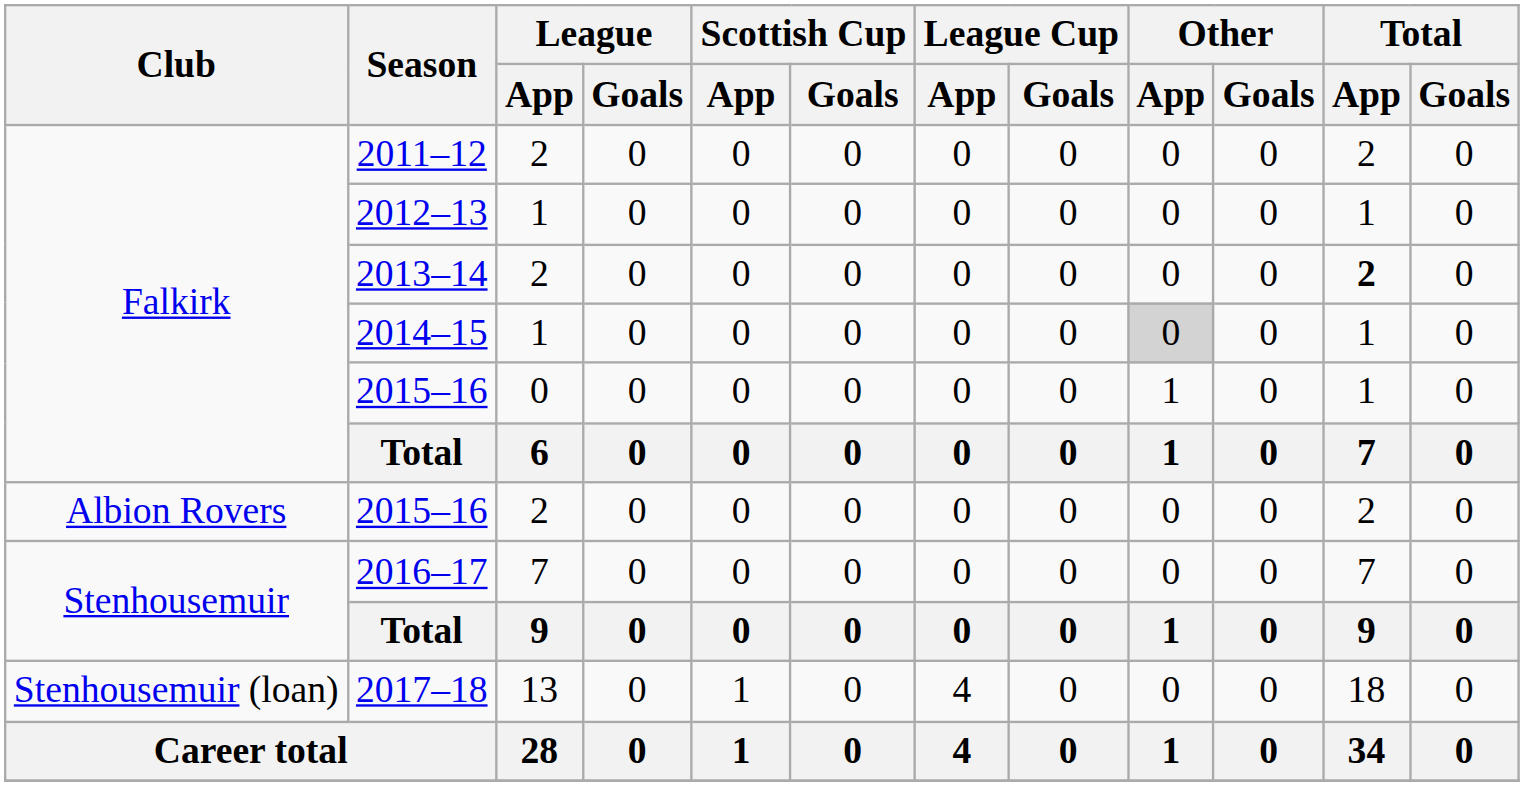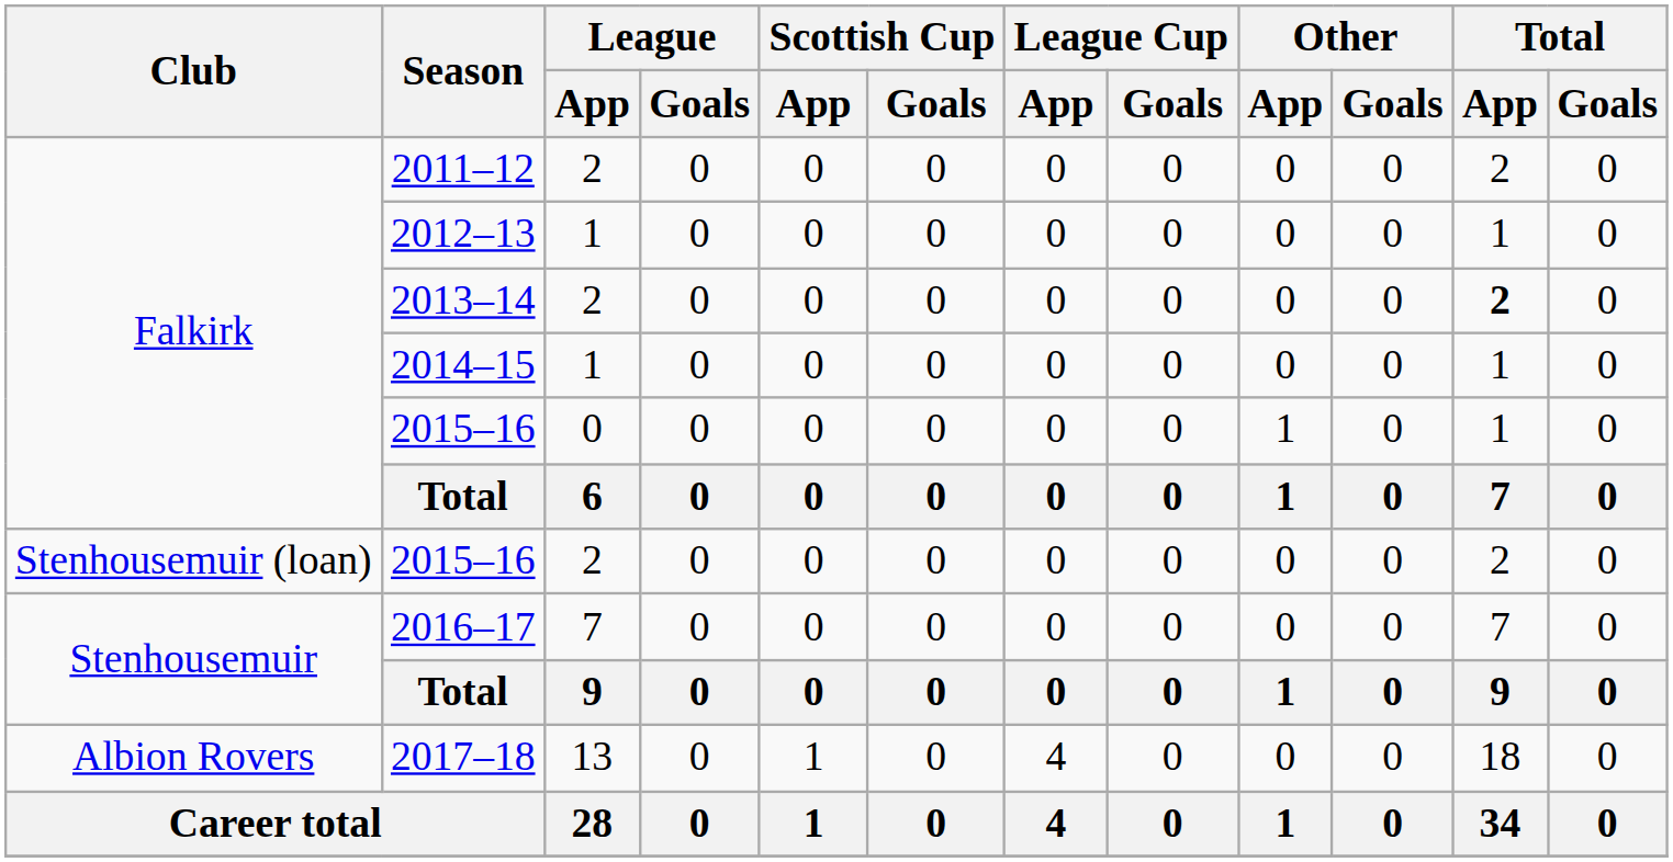 <table class="wikitable" style="text-align: center;">
 <tr>
 <th rowspan=2>Club</th>
 <th rowspan=2>Season</th>
 <th colspan=2>League</th>
 <th colspan=2>Scottish Cup</th>
 <th colspan=2>League Cup</th>
 <th colspan=2>Other</th>
 <th colspan=2>Total</th>
 </tr>
 <tr>
 <th>App</th>
 <th>Goals</th>
 <th>App</th>
 <th>Goals</th>
 <th>App</th>
 <th>Goals</th>
 <th>App</th>
 <th>Goals</th>
 <th>App</th>
 <th>Goals</th>
 </tr>
 <tr>
 <td rowspan=6><a href='#'>Falkirk</a></td>
 <td><a href='#'>2011–12</a></td>
 <td>2</td>
 <td>0</td>
 <td>0</td>
 <td>0</td>
 <td>0</td>
 <td>0</td>
 <td>0</td>
 <td>0</td>
 <td>2</td>
 <td>0</td>
 </tr>
 <tr>
 <td><a href='#'>2012–13</a></td>
 <td>1</td>
 <td>0</td>
 <td>0</td>
 <td>0</td>
 <td>0</td>
 <td>0</td>
 <td>0</td>
 <td>0</td>
 <td>1</td>
 <td>0</td>
 </tr>
 <tr>
 <td><a href='#'>2013–14</a></td>
 <td>2</td>
 <td>0</td>
 <td>0</td>
 <td>0</td>
 <td>0</td>
 <td>0</td>
 <td>0</td>
 <td>0</td>
 <td><strong>2</strong></td>
 <td>0</td>
 </tr>
 <tr>
 <td><a href='#'>2014–15</a></td>
 <td>1</td>
 <td>0</td>
 <td>0</td>
 <td>0</td>
 <td>0</td>
 <td>0</td>
-<td style="background: lightgrey;">0</td>
+<td>0</td>
 <td>0</td>
 <td>1</td>
 <td>0</td>
 </tr>
 <tr>
 <td><a href='#'>2015–16</a></td>
 <td>0</td>
 <td>0</td>
 <td>0</td>
 <td>0</td>
 <td>0</td>
 <td>0</td>
 <td>1</td>
 <td>0</td>
 <td>1</td>
 <td>0</td>
 </tr>
 <tr>
 <th>Total</th>
 <th>6</th>
 <th>0</th>
 <th>0</th>
 <th>0</th>
 <th>0</th>
 <th>0</th>
 <th>1</th>
 <th>0</th>
 <th>7</th>
 <th>0</th>
 </tr>
 <tr>
-<td rowspan=1><a href='#'>Albion Rovers</a></td>
+<td rowspan=1><a href='#'>Stenhousemuir</a> (loan)</td>
 <td><a href='#'>2015–16</a></td>
 <td>2</td>
 <td>0</td>
 <td>0</td>
 <td>0</td>
 <td>0</td>
 <td>0</td>
 <td>0</td>
 <td>0</td>
 <td>2</td>
 <td>0</td>
 </tr>
 <tr>
 <td rowspan=2><a href='#'>Stenhousemuir</a></td>
 <td><a href='#'>2016–17</a></td>
 <td>7</td>
 <td>0</td>
 <td>0</td>
 <td>0</td>
 <td>0</td>
 <td>0</td>
 <td>0</td>
 <td>0</td>
 <td>7</td>
 <td>0</td>
 </tr>
 <tr>
 <th>Total</th>
 <th>9</th>
 <th>0</th>
 <th>0</th>
 <th>0</th>
 <th>0</th>
 <th>0</th>
 <th>1</th>
 <th>0</th>
 <th>9</th>
 <th>0</th>
 </tr>
 <tr>
-<td rowspan=1><a href='#'>Stenhousemuir</a> (loan)</td>
+<td rowspan=1><a href='#'>Albion Rovers</a></td>
 <td><a href='#'>2017–18</a></td>
 <td>13</td>
 <td>0</td>
 <td>1</td>
 <td>0</td>
 <td>4</td>
 <td>0</td>
 <td>0</td>
 <td>0</td>
 <td>18</td>
 <td>0</td>
 </tr>
 <tr>
 <th colspan=2>Career total</th>
 <th>28</th>
 <th>0</th>
 <th>1</th>
 <th>0</th>
 <th>4</th>
 <th>0</th>
 <th>1</th>
 <th>0</th>
 <th>34</th>
 <th>0</th>
 </tr>
 <tr>
 </tr>
 </table>
